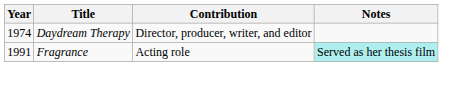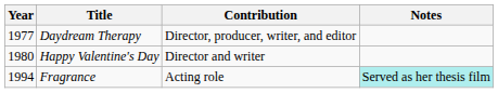 <table class="wikitable">
 <tr>
 <th>Year</th>
 <th>Title</th>
 <th>Contribution</th>
 <th>Notes</th>
 </tr>
 <tr>
-<td>1974</td>
+<td>1977</td>
 <td><em>Daydream Therapy</em></td>
 <td>Director, producer, writer, and editor</td>
 <td></td>
 </tr>
 <tr>
-<td>1991</td>
+<td>1980</td>
+<td><em>Happy Valentine's Day</em></td>
+<td>Director and writer</td>
+<td></td>
+</tr>
+<tr>
+<td>1994</td>
 <td><em>Fragrance</em></td>
 <td>Acting role</td>
 <td style="background: paleturquoise;">Served as her thesis film</td>
 </tr>
 </table>
